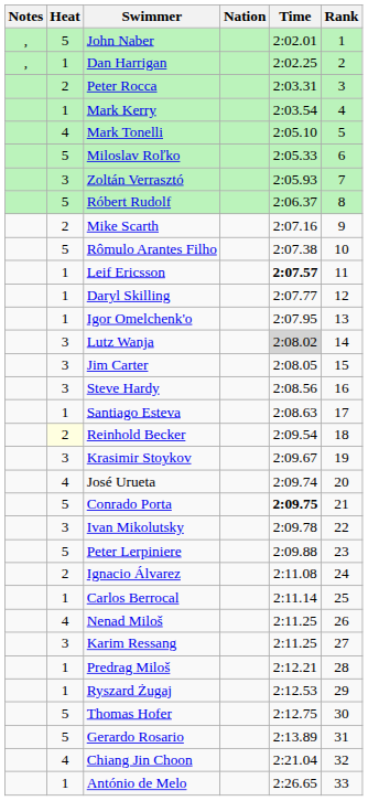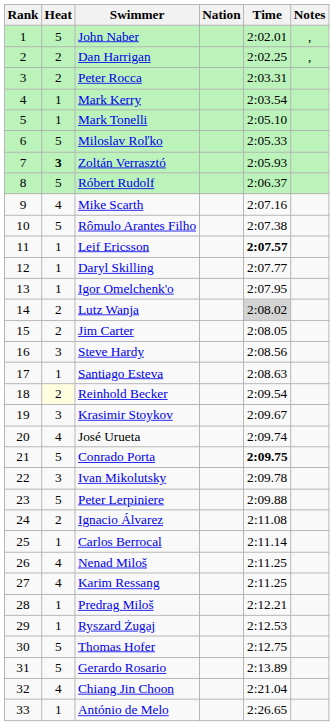 <table class="wikitable sortable" style="text-align:center">
 <tr>
-<th>Notes</th>
+<th>Rank</th>
 <th>Heat</th>
 <th>Swimmer</th>
 <th>Nation</th>
 <th>Time</th>
-<th>Rank</th>
+<th>Notes</th>
 </tr>
 <tr bgcolor=bbf3bb>
-<td>, </td>
+<td>1</td>
 <td>5</td>
 <td align=left><a href='#'>John Naber</a></td>
 <td align=left></td>
 <td>2:02.01</td>
-<td>1</td>
+<td>, </td>
 </tr>
 <tr bgcolor=bbf3bb>
-<td>, </td>
-<td>1</td>
+<td>2</td>
+<td>2</td>
 <td align=left><a href='#'>Dan Harrigan</a></td>
 <td align=left></td>
 <td>2:02.25</td>
-<td>2</td>
+<td>, </td>
 </tr>
 <tr bgcolor=bbf3bb>
-<td></td>
+<td>3</td>
 <td>2</td>
 <td align=left><a href='#'>Peter Rocca</a></td>
 <td align=left></td>
 <td>2:03.31</td>
-<td>3</td>
+<td></td>
 </tr>
 <tr bgcolor=bbf3bb>
-<td></td>
+<td>4</td>
 <td>1</td>
 <td align=left><a href='#'>Mark Kerry</a></td>
 <td align=left></td>
 <td>2:03.54</td>
-<td>4</td>
+<td></td>
 </tr>
 <tr bgcolor=bbf3bb>
-<td></td>
-<td>4</td>
+<td>5</td>
+<td>1</td>
 <td align=left><a href='#'>Mark Tonelli</a></td>
 <td align=left></td>
 <td>2:05.10</td>
-<td>5</td>
+<td></td>
 </tr>
 <tr bgcolor=bbf3bb>
-<td></td>
+<td>6</td>
 <td>5</td>
 <td align=left><a href='#'>Miloslav Roľko</a></td>
 <td align=left></td>
 <td>2:05.33</td>
-<td>6</td>
+<td></td>
 </tr>
 <tr bgcolor=bbf3bb>
-<td></td>
-<td>3</td>
+<td>7</td>
+<td><strong>3</strong></td>
 <td align=left><a href='#'>Zoltán Verrasztó</a></td>
 <td align=left></td>
 <td>2:05.93</td>
-<td>7</td>
+<td></td>
 </tr>
 <tr bgcolor=bbf3bb>
-<td></td>
+<td>8</td>
 <td>5</td>
 <td align=left><a href='#'>Róbert Rudolf</a></td>
 <td align=left></td>
 <td>2:06.37</td>
-<td>8</td>
+<td></td>
 </tr>
 <tr>
-<td></td>
-<td>2</td>
+<td>9</td>
+<td>4</td>
 <td align=left><a href='#'>Mike Scarth</a></td>
 <td align=left></td>
 <td>2:07.16</td>
-<td>9</td>
+<td></td>
 </tr>
 <tr>
-<td></td>
+<td>10</td>
 <td>5</td>
 <td align=left><a href='#'>Rômulo Arantes Filho</a></td>
 <td align=left></td>
 <td>2:07.38</td>
-<td>10</td>
+<td></td>
 </tr>
 <tr>
-<td></td>
+<td>11</td>
 <td>1</td>
 <td align=left><a href='#'>Leif Ericsson</a></td>
 <td align=left></td>
 <td><strong>2:07.57</strong></td>
-<td>11</td>
+<td></td>
 </tr>
 <tr>
-<td></td>
+<td>12</td>
 <td>1</td>
 <td align=left><a href='#'>Daryl Skilling</a></td>
 <td align=left></td>
 <td>2:07.77</td>
-<td>12</td>
+<td></td>
 </tr>
 <tr>
-<td></td>
+<td>13</td>
 <td>1</td>
 <td align=left><a href='#'>Igor Omelchenk'o</a></td>
 <td align=left></td>
 <td>2:07.95</td>
-<td>13</td>
+<td></td>
 </tr>
 <tr>
-<td></td>
-<td>3</td>
+<td>14</td>
+<td>2</td>
 <td align=left><a href='#'>Lutz Wanja</a></td>
 <td align=left></td>
 <td style="background: lightgrey;">2:08.02</td>
-<td>14</td>
+<td></td>
 </tr>
 <tr>
-<td></td>
-<td>3</td>
+<td>15</td>
+<td>2</td>
 <td align=left><a href='#'>Jim Carter</a></td>
 <td align=left></td>
 <td>2:08.05</td>
-<td>15</td>
+<td></td>
 </tr>
 <tr>
-<td></td>
+<td>16</td>
 <td>3</td>
 <td align=left><a href='#'>Steve Hardy</a></td>
 <td align=left></td>
 <td>2:08.56</td>
-<td>16</td>
+<td></td>
 </tr>
 <tr>
-<td></td>
+<td>17</td>
 <td>1</td>
 <td align=left><a href='#'>Santiago Esteva</a></td>
 <td align=left></td>
 <td>2:08.63</td>
-<td>17</td>
+<td></td>
 </tr>
 <tr>
-<td></td>
+<td>18</td>
 <td style="background: lightyellow;">2</td>
 <td align=left><a href='#'>Reinhold Becker</a></td>
 <td align=left></td>
 <td>2:09.54</td>
-<td>18</td>
+<td></td>
 </tr>
 <tr>
-<td></td>
+<td>19</td>
 <td>3</td>
 <td align=left><a href='#'>Krasimir Stoykov</a></td>
 <td align=left></td>
 <td>2:09.67</td>
-<td>19</td>
+<td></td>
 </tr>
 <tr>
-<td></td>
+<td>20</td>
 <td>4</td>
 <td align=left>José Urueta</td>
 <td align=left></td>
 <td>2:09.74</td>
-<td>20</td>
+<td></td>
 </tr>
 <tr>
-<td></td>
+<td>21</td>
 <td>5</td>
 <td align=left><a href='#'>Conrado Porta</a></td>
 <td align=left></td>
 <td><strong>2:09.75</strong></td>
-<td>21</td>
+<td></td>
 </tr>
 <tr>
-<td></td>
+<td>22</td>
 <td>3</td>
 <td align=left><a href='#'>Ivan Mikolutsky</a></td>
 <td align=left></td>
 <td>2:09.78</td>
-<td>22</td>
+<td></td>
 </tr>
 <tr>
-<td></td>
+<td>23</td>
 <td>5</td>
 <td align=left><a href='#'>Peter Lerpiniere</a></td>
 <td align=left></td>
 <td>2:09.88</td>
-<td>23</td>
+<td></td>
 </tr>
 <tr>
-<td></td>
+<td>24</td>
 <td>2</td>
 <td align=left><a href='#'>Ignacio Álvarez</a></td>
 <td align=left></td>
 <td>2:11.08</td>
-<td>24</td>
+<td></td>
 </tr>
 <tr>
-<td></td>
+<td>25</td>
 <td>1</td>
 <td align=left><a href='#'>Carlos Berrocal</a></td>
 <td align=left></td>
 <td>2:11.14</td>
-<td>25</td>
+<td></td>
 </tr>
 <tr>
-<td></td>
+<td>26</td>
 <td>4</td>
 <td align=left><a href='#'>Nenad Miloš</a></td>
 <td align=left></td>
 <td>2:11.25</td>
-<td>26</td>
+<td></td>
 </tr>
 <tr>
-<td></td>
-<td>3</td>
+<td>27</td>
+<td>4</td>
 <td align=left><a href='#'>Karim Ressang</a></td>
 <td align=left></td>
 <td>2:11.25</td>
-<td>27</td>
+<td></td>
 </tr>
 <tr>
-<td></td>
+<td>28</td>
 <td>1</td>
 <td align=left><a href='#'>Predrag Miloš</a></td>
 <td align=left></td>
 <td>2:12.21</td>
-<td>28</td>
+<td></td>
 </tr>
 <tr>
-<td></td>
+<td>29</td>
 <td>1</td>
 <td align=left><a href='#'>Ryszard Żugaj</a></td>
 <td align=left></td>
 <td>2:12.53</td>
-<td>29</td>
+<td></td>
 </tr>
 <tr>
-<td></td>
+<td>30</td>
 <td>5</td>
 <td align=left><a href='#'>Thomas Hofer</a></td>
 <td align=left></td>
 <td>2:12.75</td>
-<td>30</td>
+<td></td>
 </tr>
 <tr>
-<td></td>
+<td>31</td>
 <td>5</td>
 <td align=left><a href='#'>Gerardo Rosario</a></td>
 <td align=left></td>
 <td>2:13.89</td>
-<td>31</td>
+<td></td>
 </tr>
 <tr>
-<td></td>
+<td>32</td>
 <td>4</td>
 <td align=left><a href='#'>Chiang Jin Choon</a></td>
 <td align=left></td>
 <td>2:21.04</td>
-<td>32</td>
+<td></td>
 </tr>
 <tr>
-<td></td>
+<td>33</td>
 <td>1</td>
 <td align=left><a href='#'>António de Melo</a></td>
 <td align=left></td>
 <td>2:26.65</td>
-<td>33</td>
+<td></td>
 </tr>
 </table>
